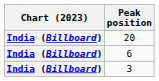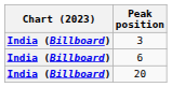 <table class="wikitable sortable plainrowheaders" style="text-align:center">
 <tr>
 <th scope="col">Chart (2023)</th>
 <th scope="col">Peak<br>position</th>
 </tr>
 <tr>
 <th scope="row"><a href='#'>India</a> (<em><a href='#'>Billboard</a></em>)<br></th>
-<td>20</td>
+<td>3</td>
 </tr>
 <tr>
 <th scope="row"><a href='#'>India</a> (<em><a href='#'>Billboard</a></em>)<br></th>
 <td>6</td>
 </tr>
 <tr>
 <th scope="row"><a href='#'>India</a> (<em><a href='#'>Billboard</a></em>)<br></th>
-<td>3</td>
+<td>20</td>
 </tr>
 </table>
